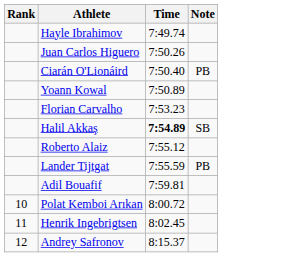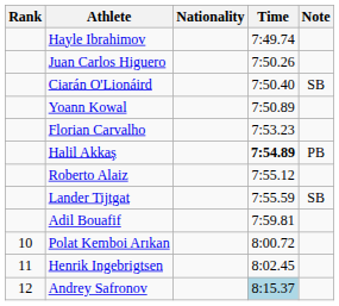 <table class="wikitable sortable" style="text-align:center">
 <tr>
 <th>Rank</th>
 <th>Athlete</th>
+<th>Nationality</th>
 <th>Time</th>
 <th>Note</th>
 </tr>
 <tr>
 <td></td>
 <td align=left><a href='#'>Hayle Ibrahimov</a></td>
+<td align=left></td>
 <td>7:49.74</td>
 <td></td>
 </tr>
 <tr>
 <td></td>
 <td align=left><a href='#'>Juan Carlos Higuero</a></td>
+<td align=left></td>
 <td>7:50.26</td>
 <td></td>
 </tr>
 <tr>
 <td></td>
 <td align=left><a href='#'>Ciarán O'Lionáird</a></td>
+<td align=left></td>
 <td>7:50.40</td>
-<td>PB</td>
+<td>SB</td>
 </tr>
 <tr>
 <td></td>
 <td align=left><a href='#'>Yoann Kowal</a></td>
+<td align=left></td>
 <td>7:50.89</td>
 <td></td>
 </tr>
 <tr>
 <td></td>
 <td align=left><a href='#'>Florian Carvalho</a></td>
+<td align=left></td>
 <td>7:53.23</td>
 <td></td>
 </tr>
 <tr>
 <td></td>
 <td align=left><a href='#'>Halil Akkaş</a></td>
+<td align=left></td>
 <td><strong>7:54.89</strong></td>
-<td>SB</td>
+<td>PB</td>
 </tr>
 <tr>
 <td></td>
 <td align=left><a href='#'>Roberto Alaiz</a></td>
+<td align=left></td>
 <td>7:55.12</td>
 <td></td>
 </tr>
 <tr>
 <td></td>
 <td align=left><a href='#'>Lander Tijtgat</a></td>
+<td align=left></td>
 <td>7:55.59</td>
-<td>PB</td>
+<td>SB</td>
 </tr>
 <tr>
 <td></td>
 <td align=left><a href='#'>Adil Bouafif</a></td>
+<td align=left></td>
 <td>7:59.81</td>
 <td></td>
 </tr>
 <tr>
 <td>10</td>
 <td align=left><a href='#'>Polat Kemboi Arıkan</a></td>
+<td align=left></td>
 <td>8:00.72</td>
 <td></td>
 </tr>
 <tr>
 <td>11</td>
 <td align=left><a href='#'>Henrik Ingebrigtsen</a></td>
+<td align=left></td>
 <td>8:02.45</td>
 <td></td>
 </tr>
 <tr>
 <td>12</td>
 <td align=left><a href='#'>Andrey Safronov</a></td>
-<td>8:15.37</td>
+<td align=left></td>
+<td style="background: lightblue;">8:15.37</td>
 <td></td>
 </tr>
 </table>
